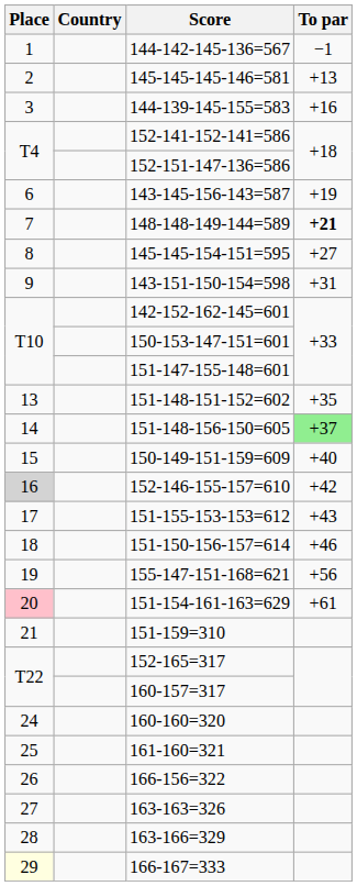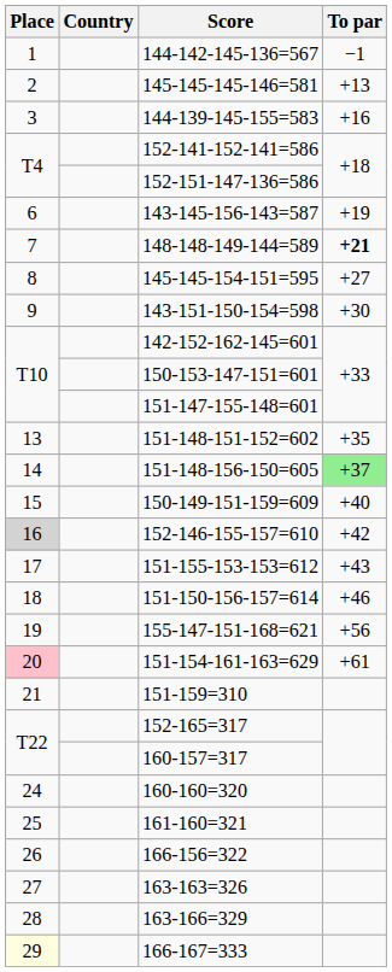 <table class="wikitable" style="font-size:95%;">
 <tr>
 <th>Place</th>
 <th>Country</th>
 <th>Score</th>
 <th>To par</th>
 </tr>
 <tr>
 <td align=center>1</td>
 <td></td>
 <td>144-142-145-136=567</td>
 <td align=center>−1</td>
 </tr>
 <tr>
 <td align=center>2</td>
 <td></td>
 <td>145-145-145-146=581</td>
 <td align=center>+13</td>
 </tr>
 <tr>
 <td align=center>3</td>
 <td></td>
 <td>144-139-145-155=583</td>
 <td align=center>+16</td>
 </tr>
 <tr>
 <td align=center rowspan=2>T4</td>
 <td></td>
 <td>152-141-152-141=586</td>
 <td align=center rowspan=2>+18</td>
 </tr>
 <tr>
 <td></td>
 <td>152-151-147-136=586</td>
 </tr>
 <tr>
 <td align=center>6</td>
 <td></td>
 <td>143-145-156-143=587</td>
 <td align=center>+19</td>
 </tr>
 <tr>
 <td align=center>7</td>
 <td></td>
 <td>148-148-149-144=589</td>
 <td align=center><strong>+21</strong></td>
 </tr>
 <tr>
 <td align=center>8</td>
 <td></td>
 <td>145-145-154-151=595</td>
 <td align=center>+27</td>
 </tr>
 <tr>
 <td align=center>9</td>
 <td></td>
 <td>143-151-150-154=598</td>
-<td align=center>+31</td>
+<td align=center>+30</td>
 </tr>
 <tr>
 <td align=center rowspan=3>T10</td>
 <td></td>
 <td>142-152-162-145=601</td>
 <td align=center rowspan=3>+33</td>
 </tr>
 <tr>
 <td></td>
 <td>150-153-147-151=601</td>
 </tr>
 <tr>
 <td></td>
 <td>151-147-155-148=601</td>
 </tr>
 <tr>
 <td align=center>13</td>
 <td></td>
 <td>151-148-151-152=602</td>
 <td align=center>+35</td>
 </tr>
 <tr>
 <td align=center>14</td>
 <td></td>
 <td>151-148-156-150=605</td>
 <td align=center style="background: lightgreen;">+37</td>
 </tr>
 <tr>
 <td align=center>15</td>
 <td></td>
 <td>150-149-151-159=609</td>
 <td align=center>+40</td>
 </tr>
 <tr>
 <td align=center style="background: lightgrey;">16</td>
 <td></td>
 <td>152-146-155-157=610</td>
 <td align=center>+42</td>
 </tr>
 <tr>
 <td align=center>17</td>
 <td></td>
 <td>151-155-153-153=612</td>
 <td align=center>+43</td>
 </tr>
 <tr>
 <td align=center>18</td>
 <td></td>
 <td>151-150-156-157=614</td>
 <td align=center>+46</td>
 </tr>
 <tr>
 <td align=center>19</td>
 <td></td>
 <td>155-147-151-168=621</td>
 <td align=center>+56</td>
 </tr>
 <tr>
 <td align=center style="background: pink;">20</td>
 <td></td>
 <td>151-154-161-163=629</td>
 <td align=center>+61</td>
 </tr>
 <tr>
 <td align=center>21</td>
 <td></td>
 <td>151-159=310</td>
 <td align=center></td>
 </tr>
 <tr>
 <td align=center rowspan=2>T22</td>
 <td></td>
 <td>152-165=317</td>
 <td align=center rowspan=2></td>
 </tr>
 <tr>
 <td></td>
 <td>160-157=317</td>
 </tr>
 <tr>
 <td align=center>24</td>
 <td></td>
 <td>160-160=320</td>
 <td align=center></td>
 </tr>
 <tr>
 <td align=center>25</td>
 <td></td>
 <td>161-160=321</td>
 <td align=center></td>
 </tr>
 <tr>
 <td align=center>26</td>
 <td></td>
 <td>166-156=322</td>
 <td align=center></td>
 </tr>
 <tr>
 <td align=center>27</td>
 <td></td>
 <td>163-163=326</td>
 <td align=center></td>
 </tr>
 <tr>
 <td align=center>28</td>
 <td></td>
 <td>163-166=329</td>
 <td align=center></td>
 </tr>
 <tr>
 <td align=center style="background: lightyellow;">29</td>
 <td></td>
 <td>166-167=333</td>
 <td align=center></td>
 </tr>
 </table>
